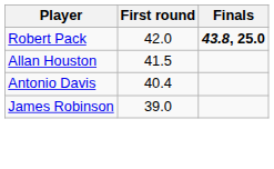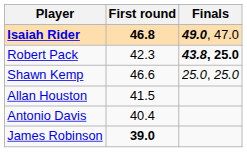 <table class="wikitable">
 <tr>
 <th>Player</th>
 <th>First round</th>
 <th>Finals</th>
 </tr>
+<tr style="background:#ffdead; text-align:center;">
+<td align=left><strong><a href='#'>Isaiah Rider</a></strong> </td>
+<td><strong>46.8</strong></td>
+<td><strong><em>49.0</em></strong>, 47.0</td>
+</tr>
 <tr align=center>
 <td align=left><a href='#'>Robert Pack</a> </td>
-<td>42.0</td>
+<td>42.3</td>
 <td><strong><em>43.8</em>,  25.0</strong></td>
+</tr>
+<tr align=center>
+<td align=left><a href='#'>Shawn Kemp</a> </td>
+<td>46.6</td>
+<td><em>25.0</em>,  <em>25.0</em></td>
 </tr>
 <tr align=center>
 <td align=left><a href='#'>Allan Houston</a> </td>
 <td>41.5</td>
 <td></td>
 </tr>
 <tr align=center>
 <td align=left><a href='#'>Antonio Davis</a> </td>
 <td>40.4</td>
 <td></td>
 </tr>
 <tr align=center>
 <td align=left><a href='#'>James Robinson</a> </td>
-<td>39.0</td>
+<td><strong>39.0</strong></td>
 <td></td>
 </tr>
 </table>
